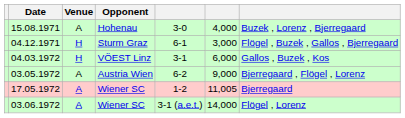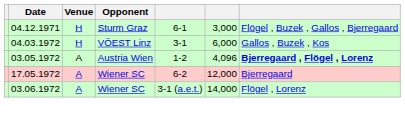 <table class="wikitable" Style="text-align: center">
 <tr>
 <th></th>
 <th>Date</th>
 <th>Venue</th>
 <th>Opponent</th>
 <th></th>
 <th></th>
 <th></th>
-</tr>
-<tr style="background:#cfc">
-<td></td>
-<td>15.08.1971</td>
-<td>A</td>
-<td align="left"><a href='#'>Hohenau</a></td>
-<td>3-0</td>
-<td align="right">4,000</td>
-<td align="left"><a href='#'>Buzek</a> , <a href='#'>Lorenz</a> , <a href='#'>Bjerregaard</a> </td>
 </tr>
 <tr style="background:#cfc">
 <td></td>
 <td>04.12.1971</td>
 <td><a href='#'>H</a></td>
 <td align="left"><a href='#'>Sturm Graz</a></td>
 <td>6-1</td>
 <td align="right">3,000</td>
 <td align="left"><a href='#'>Flögel</a>  , <a href='#'>Buzek</a>  , <a href='#'>Gallos</a> , <a href='#'>Bjerregaard</a> </td>
 </tr>
 <tr style="background:#cfc">
 <td></td>
 <td>04.03.1972</td>
 <td><a href='#'>H</a></td>
 <td align="left"><a href='#'>VÖEST Linz</a></td>
 <td>3-1</td>
 <td align="right">6,000</td>
 <td align="left"><a href='#'>Gallos</a> , <a href='#'>Buzek</a> , <a href='#'>Kos</a> </td>
 </tr>
 <tr style="background:#cfc">
 <td></td>
 <td>03.05.1972</td>
 <td>A</td>
 <td align="left"><a href='#'>Austria Wien</a></td>
-<td>6-2</td>
-<td align="right">9,000</td>
-<td align="left"><a href='#'>Bjerregaard</a>    , <a href='#'>Flögel</a> , <a href='#'>Lorenz</a> </td>
+<td>1-2</td>
+<td align="right">4,096</td>
+<td align="left"><strong><a href='#'>Bjerregaard</a>    , <a href='#'>Flögel</a> , <a href='#'>Lorenz</a> </strong></td>
 </tr>
 <tr style="background:#fcc">
 <td></td>
 <td>17.05.1972</td>
 <td><a href='#'>A</a></td>
 <td align="left"><a href='#'>Wiener SC</a></td>
-<td>1-2</td>
-<td align="right">11,005</td>
+<td>6-2</td>
+<td align="right">12,000</td>
 <td align="left"><a href='#'>Bjerregaard</a> </td>
 </tr>
 <tr style="background:#cfc">
 <td></td>
 <td>03.06.1972</td>
 <td><a href='#'>A</a></td>
 <td align="left"><a href='#'>Wiener SC</a></td>
 <td>3-1 (<a href='#'>a.e.t.</a>)</td>
 <td align="right">14,000</td>
 <td align="left"><a href='#'>Flögel</a> , <a href='#'>Lorenz</a>  </td>
 </tr>
 </table>
